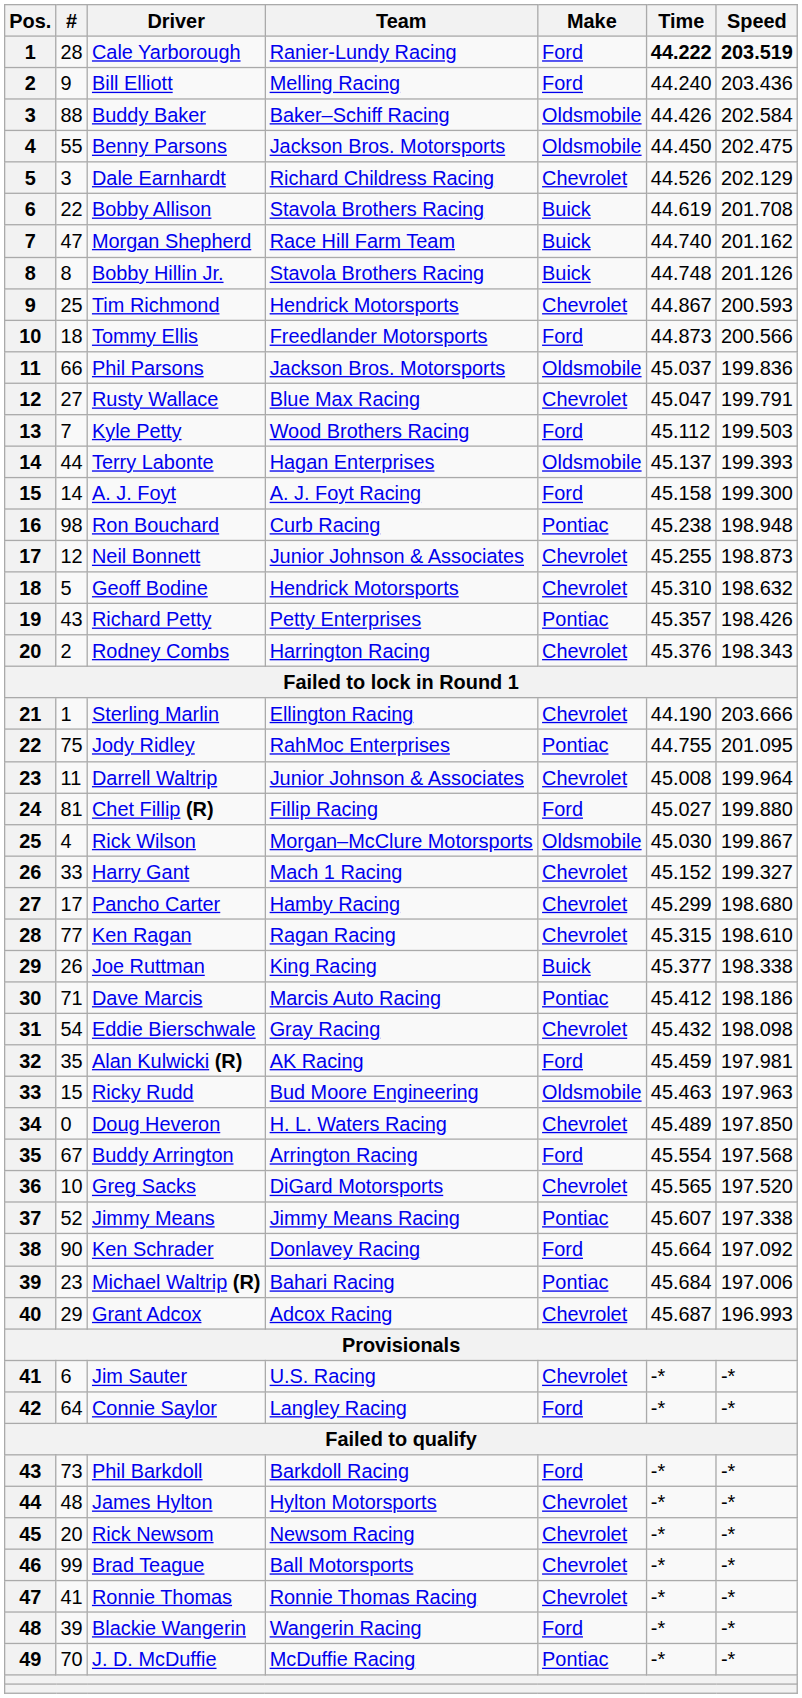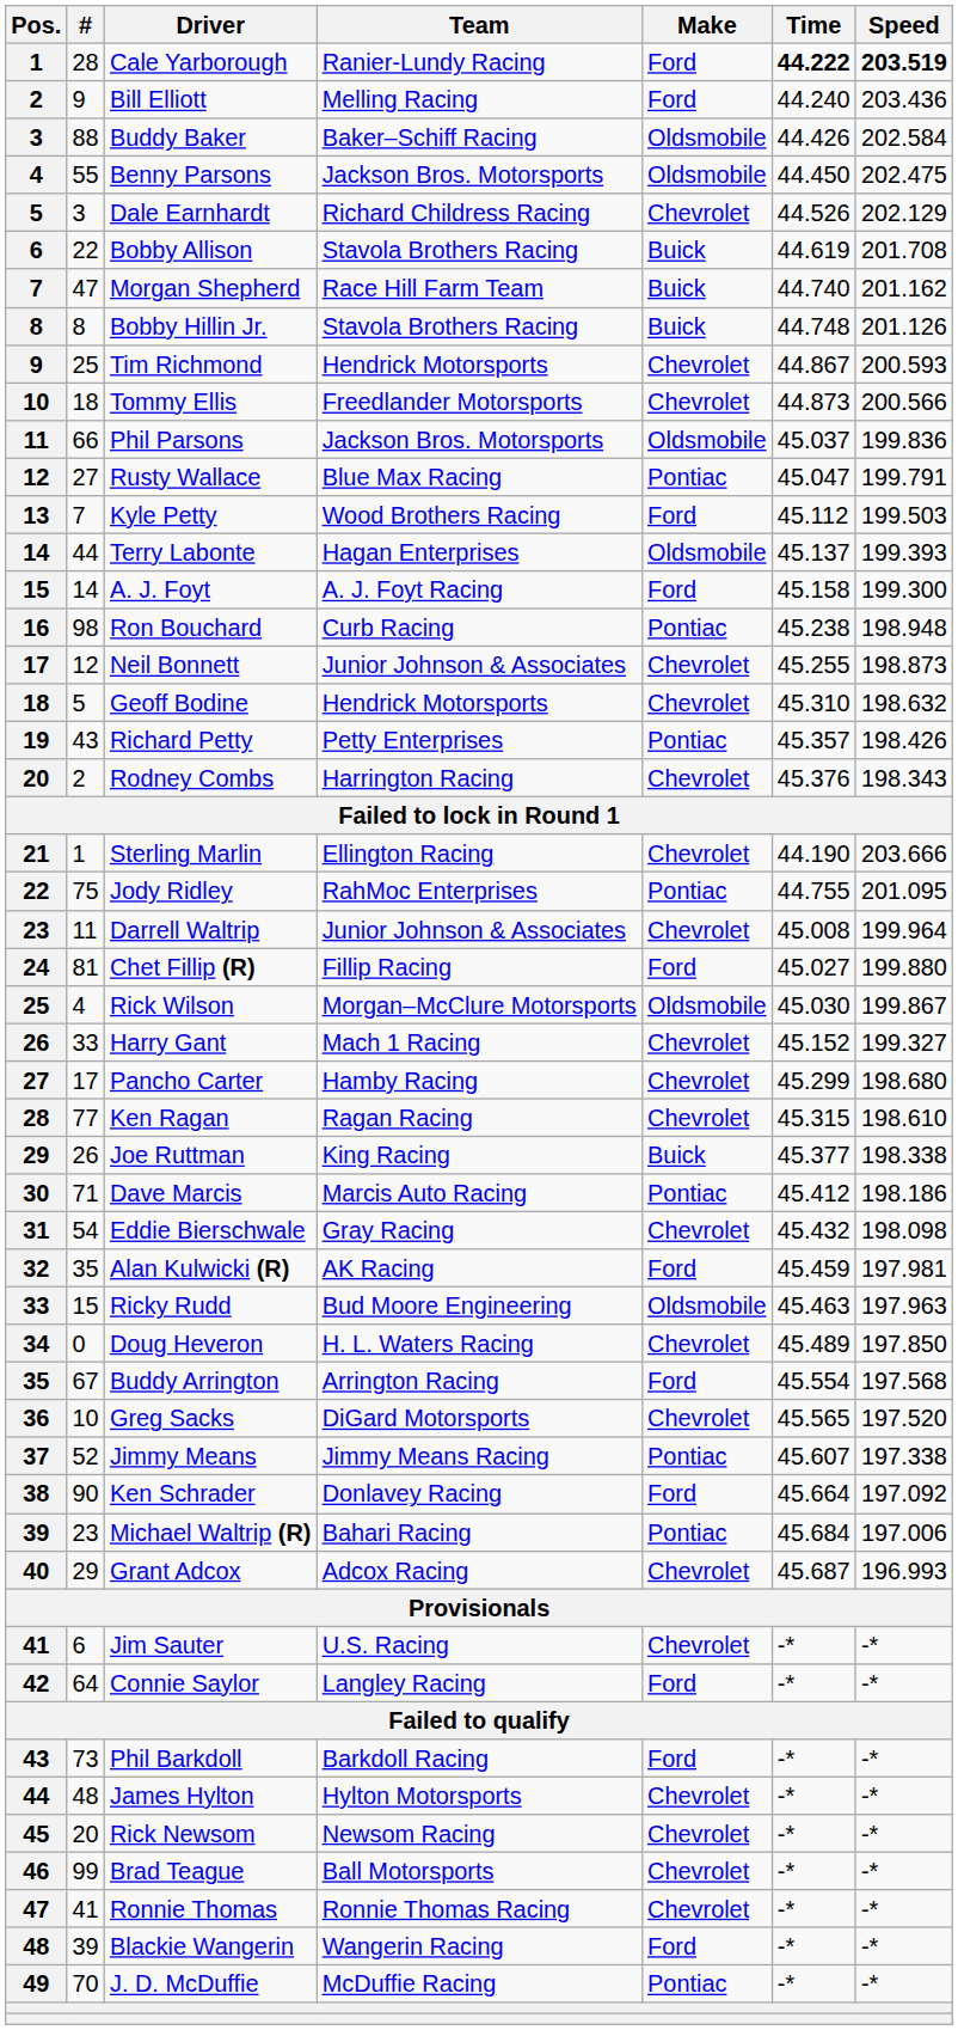 <table class="wikitable" style="font-size:95%">
 <tr>
 <th>Pos.</th>
 <th>#</th>
 <th>Driver</th>
 <th>Team</th>
 <th>Make</th>
 <th>Time</th>
 <th>Speed</th>
 </tr>
 <tr>
 <th>1</th>
 <td>28</td>
 <td><a href='#'>Cale Yarborough</a></td>
 <td><a href='#'>Ranier-Lundy Racing</a></td>
 <td><a href='#'>Ford</a></td>
 <td><strong>44.222</strong></td>
 <td><strong>203.519</strong></td>
 </tr>
 <tr>
 <th>2</th>
 <td>9</td>
 <td><a href='#'>Bill Elliott</a></td>
 <td><a href='#'>Melling Racing</a></td>
 <td><a href='#'>Ford</a></td>
 <td>44.240</td>
 <td>203.436</td>
 </tr>
 <tr>
 <th>3</th>
 <td>88</td>
 <td><a href='#'>Buddy Baker</a></td>
 <td><a href='#'>Baker–Schiff Racing</a></td>
 <td><a href='#'>Oldsmobile</a></td>
 <td>44.426</td>
 <td>202.584</td>
 </tr>
 <tr>
 <th>4</th>
 <td>55</td>
 <td><a href='#'>Benny Parsons</a></td>
 <td><a href='#'>Jackson Bros. Motorsports</a></td>
 <td><a href='#'>Oldsmobile</a></td>
 <td>44.450</td>
 <td>202.475</td>
 </tr>
 <tr>
 <th>5</th>
 <td>3</td>
 <td><a href='#'>Dale Earnhardt</a></td>
 <td><a href='#'>Richard Childress Racing</a></td>
 <td><a href='#'>Chevrolet</a></td>
 <td>44.526</td>
 <td>202.129</td>
 </tr>
 <tr>
 <th>6</th>
 <td>22</td>
 <td><a href='#'>Bobby Allison</a></td>
 <td><a href='#'>Stavola Brothers Racing</a></td>
 <td><a href='#'>Buick</a></td>
 <td>44.619</td>
 <td>201.708</td>
 </tr>
 <tr>
 <th>7</th>
 <td>47</td>
 <td><a href='#'>Morgan Shepherd</a></td>
 <td><a href='#'>Race Hill Farm Team</a></td>
 <td><a href='#'>Buick</a></td>
 <td>44.740</td>
 <td>201.162</td>
 </tr>
 <tr>
 <th>8</th>
 <td>8</td>
 <td><a href='#'>Bobby Hillin Jr.</a></td>
 <td><a href='#'>Stavola Brothers Racing</a></td>
 <td><a href='#'>Buick</a></td>
 <td>44.748</td>
 <td>201.126</td>
 </tr>
 <tr>
 <th>9</th>
 <td>25</td>
 <td><a href='#'>Tim Richmond</a></td>
 <td><a href='#'>Hendrick Motorsports</a></td>
 <td><a href='#'>Chevrolet</a></td>
 <td>44.867</td>
 <td>200.593</td>
 </tr>
 <tr>
 <th>10</th>
 <td>18</td>
 <td><a href='#'>Tommy Ellis</a></td>
 <td><a href='#'>Freedlander Motorsports</a></td>
-<td><a href='#'>Ford</a></td>
+<td><a href='#'>Chevrolet</a></td>
 <td>44.873</td>
 <td>200.566</td>
 </tr>
 <tr>
 <th>11</th>
 <td>66</td>
 <td><a href='#'>Phil Parsons</a></td>
 <td><a href='#'>Jackson Bros. Motorsports</a></td>
 <td><a href='#'>Oldsmobile</a></td>
 <td>45.037</td>
 <td>199.836</td>
 </tr>
 <tr>
 <th>12</th>
 <td>27</td>
 <td><a href='#'>Rusty Wallace</a></td>
 <td><a href='#'>Blue Max Racing</a></td>
-<td><a href='#'>Chevrolet</a></td>
+<td><a href='#'>Pontiac</a></td>
 <td>45.047</td>
 <td>199.791</td>
 </tr>
 <tr>
 <th>13</th>
 <td>7</td>
 <td><a href='#'>Kyle Petty</a></td>
 <td><a href='#'>Wood Brothers Racing</a></td>
 <td><a href='#'>Ford</a></td>
 <td>45.112</td>
 <td>199.503</td>
 </tr>
 <tr>
 <th>14</th>
 <td>44</td>
 <td><a href='#'>Terry Labonte</a></td>
 <td><a href='#'>Hagan Enterprises</a></td>
 <td><a href='#'>Oldsmobile</a></td>
 <td>45.137</td>
 <td>199.393</td>
 </tr>
 <tr>
 <th>15</th>
 <td>14</td>
 <td><a href='#'>A. J. Foyt</a></td>
 <td><a href='#'>A. J. Foyt Racing</a></td>
 <td><a href='#'>Ford</a></td>
 <td>45.158</td>
 <td>199.300</td>
 </tr>
 <tr>
 <th>16</th>
 <td>98</td>
 <td><a href='#'>Ron Bouchard</a></td>
 <td><a href='#'>Curb Racing</a></td>
 <td><a href='#'>Pontiac</a></td>
 <td>45.238</td>
 <td>198.948</td>
 </tr>
 <tr>
 <th>17</th>
 <td>12</td>
 <td><a href='#'>Neil Bonnett</a></td>
 <td><a href='#'>Junior Johnson & Associates</a></td>
 <td><a href='#'>Chevrolet</a></td>
 <td>45.255</td>
 <td>198.873</td>
 </tr>
 <tr>
 <th>18</th>
 <td>5</td>
 <td><a href='#'>Geoff Bodine</a></td>
 <td><a href='#'>Hendrick Motorsports</a></td>
 <td><a href='#'>Chevrolet</a></td>
 <td>45.310</td>
 <td>198.632</td>
 </tr>
 <tr>
 <th>19</th>
 <td>43</td>
 <td><a href='#'>Richard Petty</a></td>
 <td><a href='#'>Petty Enterprises</a></td>
 <td><a href='#'>Pontiac</a></td>
 <td>45.357</td>
 <td>198.426</td>
 </tr>
 <tr>
 <th>20</th>
 <td>2</td>
 <td><a href='#'>Rodney Combs</a></td>
 <td><a href='#'>Harrington Racing</a></td>
 <td><a href='#'>Chevrolet</a></td>
 <td>45.376</td>
 <td>198.343</td>
 </tr>
 <tr>
 <th colspan="7">Failed to lock in Round 1</th>
 </tr>
 <tr>
 <th>21</th>
 <td>1</td>
 <td><a href='#'>Sterling Marlin</a></td>
 <td><a href='#'>Ellington Racing</a></td>
 <td><a href='#'>Chevrolet</a></td>
 <td>44.190</td>
 <td>203.666</td>
 </tr>
 <tr>
 <th>22</th>
 <td>75</td>
 <td><a href='#'>Jody Ridley</a></td>
 <td><a href='#'>RahMoc Enterprises</a></td>
 <td><a href='#'>Pontiac</a></td>
 <td>44.755</td>
 <td>201.095</td>
 </tr>
 <tr>
 <th>23</th>
 <td>11</td>
 <td><a href='#'>Darrell Waltrip</a></td>
 <td><a href='#'>Junior Johnson & Associates</a></td>
 <td><a href='#'>Chevrolet</a></td>
 <td>45.008</td>
 <td>199.964</td>
 </tr>
 <tr>
 <th>24</th>
 <td>81</td>
 <td><a href='#'>Chet Fillip</a> <strong>(R)</strong></td>
 <td><a href='#'>Fillip Racing</a></td>
 <td><a href='#'>Ford</a></td>
 <td>45.027</td>
 <td>199.880</td>
 </tr>
 <tr>
 <th>25</th>
 <td>4</td>
 <td><a href='#'>Rick Wilson</a></td>
 <td><a href='#'>Morgan–McClure Motorsports</a></td>
 <td><a href='#'>Oldsmobile</a></td>
 <td>45.030</td>
 <td>199.867</td>
 </tr>
 <tr>
 <th>26</th>
 <td>33</td>
 <td><a href='#'>Harry Gant</a></td>
 <td><a href='#'>Mach 1 Racing</a></td>
 <td><a href='#'>Chevrolet</a></td>
 <td>45.152</td>
 <td>199.327</td>
 </tr>
 <tr>
 <th>27</th>
 <td>17</td>
 <td><a href='#'>Pancho Carter</a></td>
 <td><a href='#'>Hamby Racing</a></td>
 <td><a href='#'>Chevrolet</a></td>
 <td>45.299</td>
 <td>198.680</td>
 </tr>
 <tr>
 <th>28</th>
 <td>77</td>
 <td><a href='#'>Ken Ragan</a></td>
 <td><a href='#'>Ragan Racing</a></td>
 <td><a href='#'>Chevrolet</a></td>
 <td>45.315</td>
 <td>198.610</td>
 </tr>
 <tr>
 <th>29</th>
 <td>26</td>
 <td><a href='#'>Joe Ruttman</a></td>
 <td><a href='#'>King Racing</a></td>
 <td><a href='#'>Buick</a></td>
 <td>45.377</td>
 <td>198.338</td>
 </tr>
 <tr>
 <th>30</th>
 <td>71</td>
 <td><a href='#'>Dave Marcis</a></td>
 <td><a href='#'>Marcis Auto Racing</a></td>
 <td><a href='#'>Pontiac</a></td>
 <td>45.412</td>
 <td>198.186</td>
 </tr>
 <tr>
 <th>31</th>
 <td>54</td>
 <td><a href='#'>Eddie Bierschwale</a></td>
 <td><a href='#'>Gray Racing</a></td>
 <td><a href='#'>Chevrolet</a></td>
 <td>45.432</td>
 <td>198.098</td>
 </tr>
 <tr>
 <th>32</th>
 <td>35</td>
 <td><a href='#'>Alan Kulwicki</a> <strong>(R)</strong></td>
 <td><a href='#'>AK Racing</a></td>
 <td><a href='#'>Ford</a></td>
 <td>45.459</td>
 <td>197.981</td>
 </tr>
 <tr>
 <th>33</th>
 <td>15</td>
 <td><a href='#'>Ricky Rudd</a></td>
 <td><a href='#'>Bud Moore Engineering</a></td>
 <td><a href='#'>Oldsmobile</a></td>
 <td>45.463</td>
 <td>197.963</td>
 </tr>
 <tr>
 <th>34</th>
 <td>0</td>
 <td><a href='#'>Doug Heveron</a></td>
 <td><a href='#'>H. L. Waters Racing</a></td>
 <td><a href='#'>Chevrolet</a></td>
 <td>45.489</td>
 <td>197.850</td>
 </tr>
 <tr>
 <th>35</th>
 <td>67</td>
 <td><a href='#'>Buddy Arrington</a></td>
 <td><a href='#'>Arrington Racing</a></td>
 <td><a href='#'>Ford</a></td>
 <td>45.554</td>
 <td>197.568</td>
 </tr>
 <tr>
 <th>36</th>
 <td>10</td>
 <td><a href='#'>Greg Sacks</a></td>
 <td><a href='#'>DiGard Motorsports</a></td>
 <td><a href='#'>Chevrolet</a></td>
 <td>45.565</td>
 <td>197.520</td>
 </tr>
 <tr>
 <th>37</th>
 <td>52</td>
 <td><a href='#'>Jimmy Means</a></td>
 <td><a href='#'>Jimmy Means Racing</a></td>
 <td><a href='#'>Pontiac</a></td>
 <td>45.607</td>
 <td>197.338</td>
 </tr>
 <tr>
 <th>38</th>
 <td>90</td>
 <td><a href='#'>Ken Schrader</a></td>
 <td><a href='#'>Donlavey Racing</a></td>
 <td><a href='#'>Ford</a></td>
 <td>45.664</td>
 <td>197.092</td>
 </tr>
 <tr>
 <th>39</th>
 <td>23</td>
 <td><a href='#'>Michael Waltrip</a> <strong>(R)</strong></td>
 <td><a href='#'>Bahari Racing</a></td>
 <td><a href='#'>Pontiac</a></td>
 <td>45.684</td>
 <td>197.006</td>
 </tr>
 <tr>
 <th>40</th>
 <td>29</td>
 <td><a href='#'>Grant Adcox</a></td>
 <td><a href='#'>Adcox Racing</a></td>
 <td><a href='#'>Chevrolet</a></td>
 <td>45.687</td>
 <td>196.993</td>
 </tr>
 <tr>
 <th colspan="7">Provisionals</th>
 </tr>
 <tr>
 <th>41</th>
 <td>6</td>
 <td><a href='#'>Jim Sauter</a></td>
 <td><a href='#'>U.S. Racing</a></td>
 <td><a href='#'>Chevrolet</a></td>
 <td>-*</td>
 <td>-*</td>
 </tr>
 <tr>
 <th>42</th>
 <td>64</td>
 <td><a href='#'>Connie Saylor</a></td>
 <td><a href='#'>Langley Racing</a></td>
 <td><a href='#'>Ford</a></td>
 <td>-*</td>
 <td>-*</td>
 </tr>
 <tr>
 <th colspan="7">Failed to qualify</th>
 </tr>
 <tr>
 <th>43</th>
 <td>73</td>
 <td><a href='#'>Phil Barkdoll</a></td>
 <td><a href='#'>Barkdoll Racing</a></td>
 <td><a href='#'>Ford</a></td>
 <td>-*</td>
 <td>-*</td>
 </tr>
 <tr>
 <th>44</th>
 <td>48</td>
 <td><a href='#'>James Hylton</a></td>
 <td><a href='#'>Hylton Motorsports</a></td>
 <td><a href='#'>Chevrolet</a></td>
 <td>-*</td>
 <td>-*</td>
 </tr>
 <tr>
 <th>45</th>
 <td>20</td>
 <td><a href='#'>Rick Newsom</a></td>
 <td><a href='#'>Newsom Racing</a></td>
 <td><a href='#'>Chevrolet</a></td>
 <td>-*</td>
 <td>-*</td>
 </tr>
 <tr>
 <th>46</th>
 <td>99</td>
 <td><a href='#'>Brad Teague</a></td>
 <td><a href='#'>Ball Motorsports</a></td>
 <td><a href='#'>Chevrolet</a></td>
 <td>-*</td>
 <td>-*</td>
 </tr>
 <tr>
 <th>47</th>
 <td>41</td>
 <td><a href='#'>Ronnie Thomas</a></td>
 <td><a href='#'>Ronnie Thomas Racing</a></td>
 <td><a href='#'>Chevrolet</a></td>
 <td>-*</td>
 <td>-*</td>
 </tr>
 <tr>
 <th>48</th>
 <td>39</td>
 <td><a href='#'>Blackie Wangerin</a></td>
 <td><a href='#'>Wangerin Racing</a></td>
 <td><a href='#'>Ford</a></td>
 <td>-*</td>
 <td>-*</td>
 </tr>
 <tr>
 <th>49</th>
 <td>70</td>
 <td><a href='#'>J. D. McDuffie</a></td>
 <td><a href='#'>McDuffie Racing</a></td>
 <td><a href='#'>Pontiac</a></td>
 <td>-*</td>
 <td>-*</td>
 </tr>
 <tr>
 <th colspan="7"></th>
 </tr>
 <tr>
 <th colspan="7"></th>
 </tr>
 </table>
